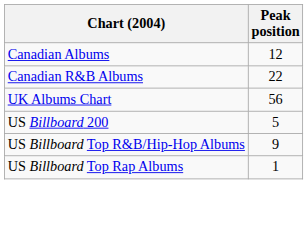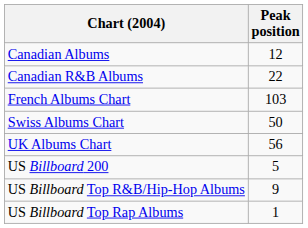 <table class="wikitable">
 <tr>
 <th>Chart (2004)</th>
 <th>Peak <br>position</th>
 </tr>
 <tr>
 <td><a href='#'>Canadian Albums</a></td>
 <td align="center">12</td>
 </tr>
 <tr>
 <td><a href='#'>Canadian R&B Albums</a></td>
 <td style="text-align:center;">22</td>
+</tr>
+<tr>
+<td><a href='#'>French Albums Chart</a></td>
+<td align="center">103</td>
+</tr>
+<tr>
+<td><a href='#'>Swiss Albums Chart</a></td>
+<td align="center">50</td>
 </tr>
 <tr>
 <td><a href='#'>UK Albums Chart</a></td>
 <td align="center">56</td>
 </tr>
 <tr>
 <td>US <a href='#'><em>Billboard</em> 200</a></td>
 <td align="center">5</td>
 </tr>
 <tr>
 <td>US <em>Billboard</em> <a href='#'>Top R&B/Hip-Hop Albums</a></td>
 <td align="center">9</td>
 </tr>
 <tr>
 <td>US <em>Billboard</em> <a href='#'>Top Rap Albums</a></td>
 <td align="center">1</td>
 </tr>
 </table>
